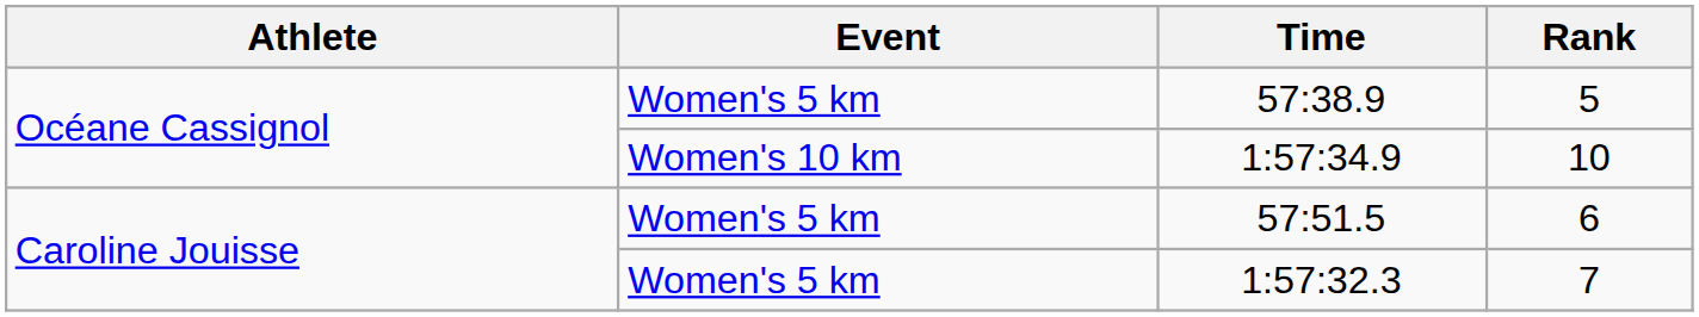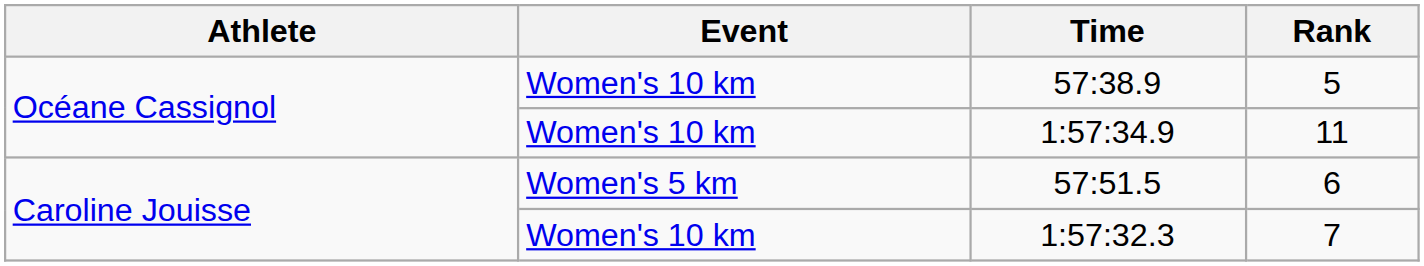 <table class="wikitable" style="text-align:center; font-size:90%; width:50%;">
 <tr>
 <th>Athlete</th>
 <th>Event</th>
 <th>Time</th>
 <th>Rank</th>
 </tr>
 <tr>
 <td align=left rowspan=2><a href='#'>Océane Cassignol</a></td>
-<td align=left><a href='#'>Women's 5 km</a></td>
+<td align=left><a href='#'>Women's 10 km</a></td>
 <td>57:38.9</td>
 <td>5</td>
 </tr>
 <tr>
 <td align=left><a href='#'>Women's 10 km</a></td>
 <td>1:57:34.9</td>
-<td>10</td>
+<td>11</td>
 </tr>
 <tr>
 <td align=left rowspan=2><a href='#'>Caroline Jouisse</a></td>
 <td align=left><a href='#'>Women's 5 km</a></td>
 <td>57:51.5</td>
 <td>6</td>
 </tr>
 <tr>
-<td align=left><a href='#'>Women's 5 km</a></td>
+<td align=left><a href='#'>Women's 10 km</a></td>
 <td>1:57:32.3</td>
 <td>7</td>
 </tr>
 </table>
